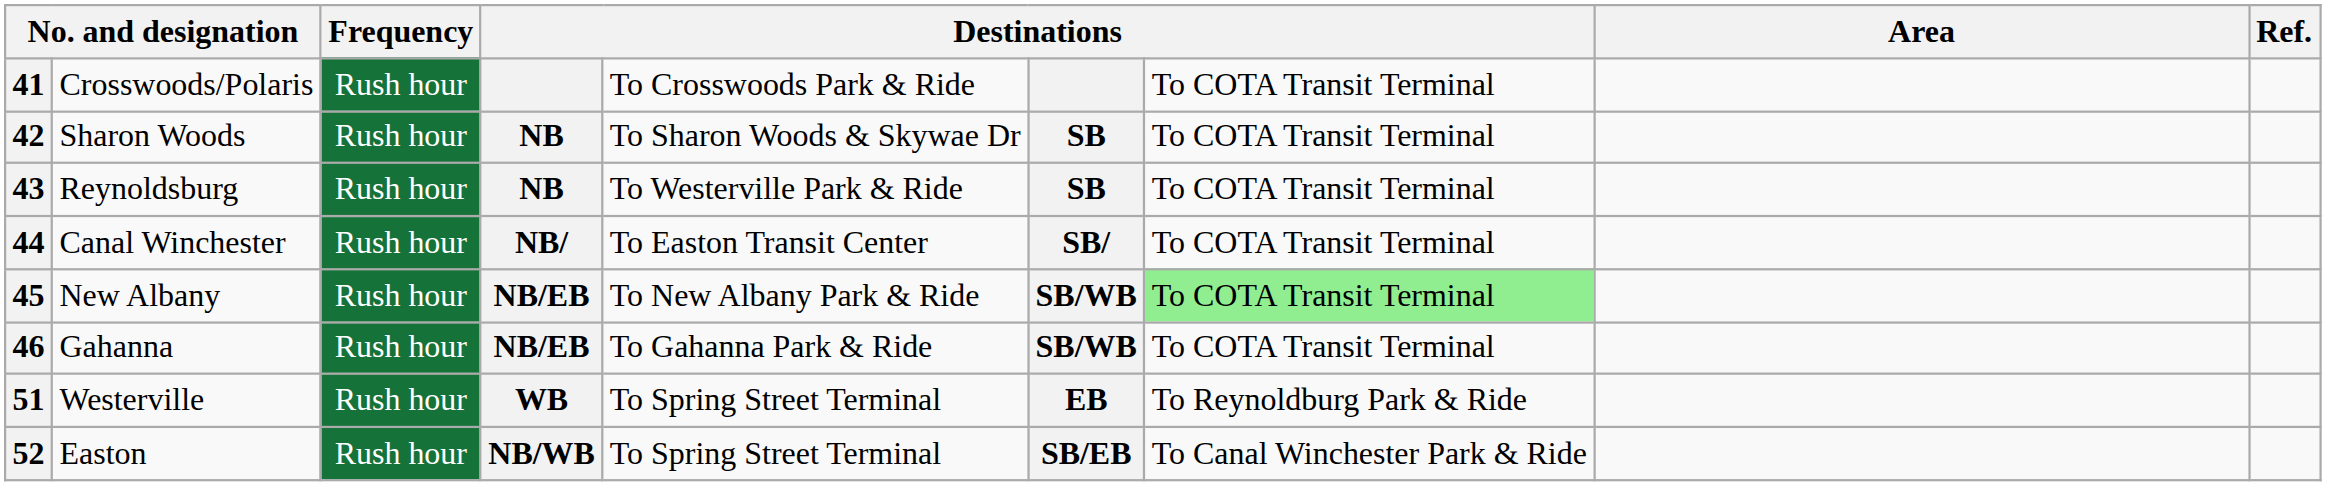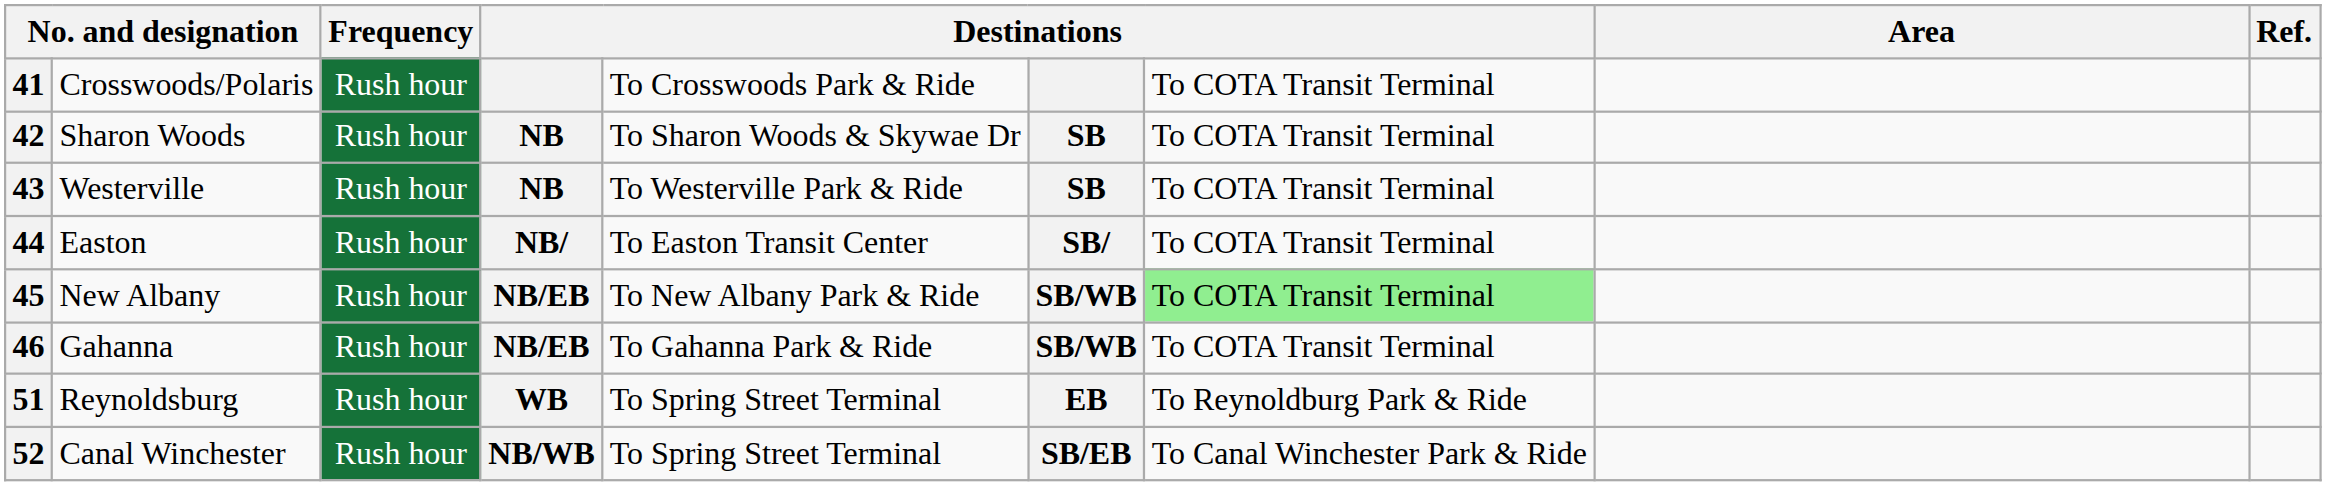 <table class="wikitable" style="font-size: 90%;"|>
 <tr>
 <th colspan=2>No. and designation</th>
 <th>Frequency</th>
 <th colspan=4>Destinations</th>
 <th>Area</th>
 <th>Ref.</th>
 </tr>
 <tr>
 <th style="text-align:center;">41</th>
 <td>Crosswoods/Polaris</td>
 <td style="background:#157239; color:white; text-align:center;">Rush hour</td>
 <th></th>
 <td>To Crosswoods Park & Ride</td>
 <th></th>
 <td>To COTA Transit Terminal</td>
 <td style="width: 20em;"></td>
 <td></td>
 </tr>
 <tr>
 <th style="text-align:center;">42</th>
 <td>Sharon Woods</td>
 <td style="background:#157239; color:white; text-align:center;">Rush hour</td>
 <th>NB</th>
 <td>To Sharon Woods & Skywae Dr</td>
 <th>SB</th>
 <td>To COTA Transit Terminal</td>
 <td></td>
 <td></td>
 </tr>
 <tr>
 <th style="text-align:center;">43</th>
-<td>Reynoldsburg</td>
+<td>Westerville</td>
 <td style="background:#157239; color:white; text-align:center;">Rush hour</td>
 <th>NB</th>
 <td>To Westerville Park & Ride</td>
 <th>SB</th>
 <td>To COTA Transit Terminal</td>
 <td></td>
 <td></td>
 </tr>
 <tr>
 <th style="text-align:center;">44</th>
-<td>Canal Winchester</td>
+<td>Easton</td>
 <td style="background:#157239; color:white; text-align:center;">Rush hour</td>
 <th>NB/</th>
 <td>To Easton Transit Center</td>
 <th>SB/</th>
 <td>To COTA Transit Terminal</td>
 <td></td>
 <td></td>
 </tr>
 <tr>
 <th style="text-align:center;">45</th>
 <td>New Albany</td>
 <td style="background:#157239; color:white; text-align:center;">Rush hour</td>
 <th>NB/EB</th>
 <td>To New Albany Park & Ride</td>
 <th>SB/WB</th>
 <td style="background: lightgreen;">To COTA Transit Terminal</td>
 <td></td>
 <td></td>
 </tr>
 <tr>
 <th style="text-align:center;">46</th>
 <td>Gahanna</td>
 <td style="background:#157239; color:white; text-align:center;">Rush hour</td>
 <th>NB/EB</th>
 <td>To Gahanna Park & Ride</td>
 <th>SB/WB</th>
 <td>To COTA Transit Terminal</td>
 <td></td>
 <td></td>
 </tr>
 <tr>
 <th style="text-align:center;">51</th>
-<td>Westerville</td>
+<td>Reynoldsburg</td>
 <td style="background:#157239; color:white; text-align:center;">Rush hour</td>
 <th>WB</th>
 <td>To Spring Street Terminal</td>
 <th>EB</th>
 <td>To Reynoldburg Park & Ride</td>
 <td></td>
 <td></td>
 </tr>
 <tr>
 <th style="text-align:center;">52</th>
-<td>Easton</td>
+<td>Canal Winchester</td>
 <td style="background:#157239; color:white; text-align:center;">Rush hour</td>
 <th>NB/WB</th>
 <td>To Spring Street Terminal</td>
 <th>SB/EB</th>
 <td>To Canal Winchester Park & Ride</td>
 <td></td>
 <td></td>
 </tr>
 </table>
